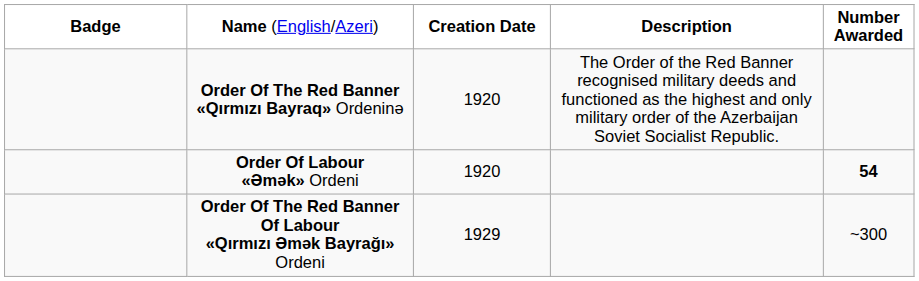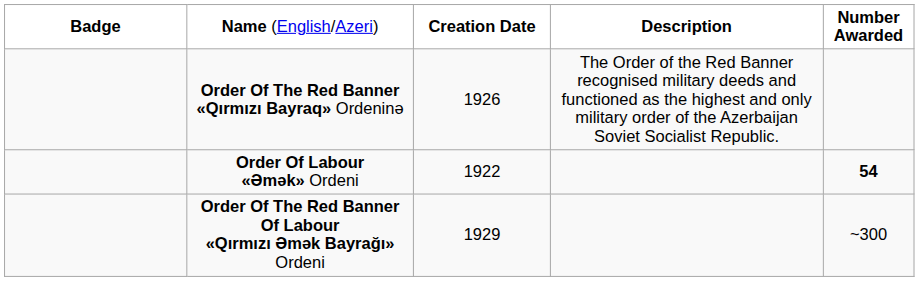 <table class="wikitable" width="100%" style="text-align:center;">
 <tr>
 <td width="20%" bgcolor="#FFFFFF"><strong>Badge</strong></td>
 <td width="25%" bgcolor="#FFFFFF"><strong>Name</strong> (<a href='#'>English</a>/<a href='#'>Azeri</a>)</td>
 <td width="15%" bgcolor="#FFFFFF"><strong>Creation Date</strong></td>
 <td width="30%" bgcolor="#FFFFFF"><strong>Description</strong></td>
 <td width="10%" bgcolor="#FFFFFF"><strong>Number Awarded</strong></td>
 </tr>
 <tr>
 <td></td>
 <td><strong>Order Of The Red Banner</strong><br><strong>«Qırmızı Bayraq»</strong> Ordeninə</td>
-<td>1920</td>
+<td>1926</td>
 <td>The Order of the Red Banner recognised military deeds and functioned as the highest and only military order of the Azerbaijan Soviet Socialist Republic.</td>
 <td></td>
 </tr>
 <tr>
 <td></td>
 <td><strong>Order Of Labour</strong><br><strong>«Əmək»</strong> Ordeni</td>
-<td>1920</td>
+<td>1922</td>
 <td></td>
 <td><strong>54</strong></td>
 </tr>
 <tr>
 <td></td>
 <td><strong>Order Of The Red Banner Of Labour</strong><br><strong>«Qırmızı Əmək Bayrağı»</strong> Ordeni</td>
 <td>1929</td>
 <td></td>
 <td>~300</td>
 </tr>
 </table>
